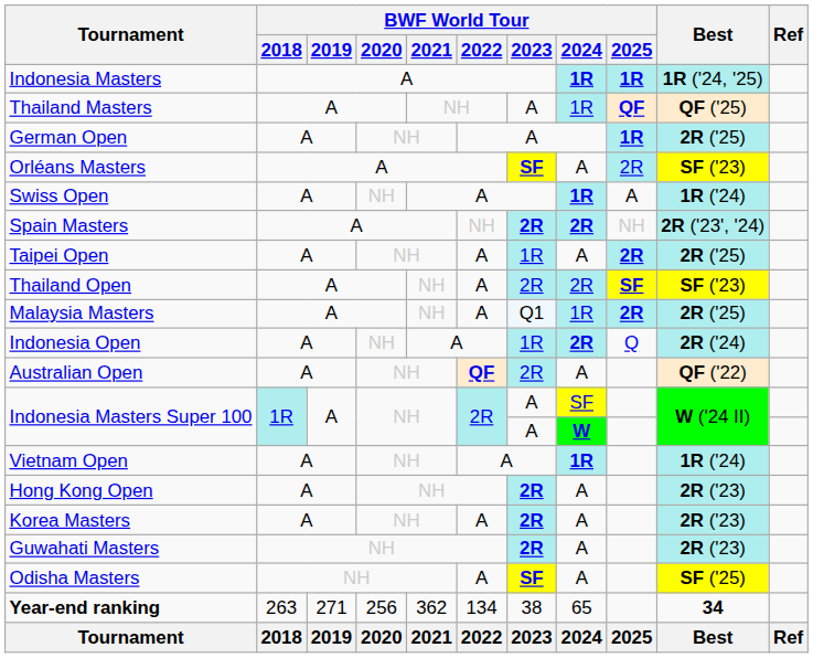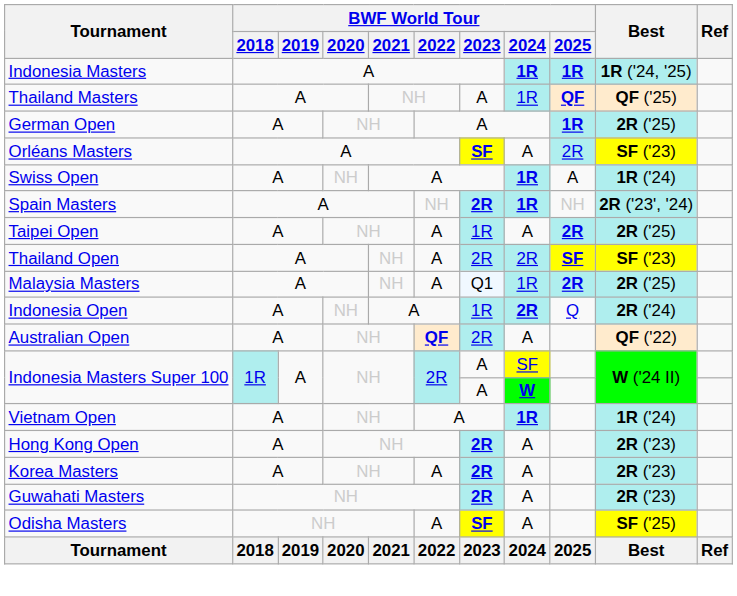 <table style='font-size: 90%; text-align:center;' class='wikitable'>
 <tr>
 <th rowspan="2">Tournament</th>
 <th colspan="8"><a href='#'>BWF World Tour</a></th>
 <th rowspan="2">Best</th>
 <th rowspan="2">Ref</th>
 </tr>
 <tr>
 <th><a href='#'>2018</a></th>
 <th><a href='#'>2019</a></th>
 <th><a href='#'>2020</a></th>
 <th><a href='#'>2021</a></th>
 <th><a href='#'>2022</a></th>
 <th><a href='#'>2023</a></th>
 <th><a href='#'>2024</a></th>
 <th><a href='#'>2025</a></th>
 </tr>
 <tr>
 <td align=left><a href='#'>Indonesia Masters</a></td>
 <td colspan="6">A</td>
 <td bgcolor=AFEEEE><strong><a href='#'>1R</a></strong></td>
 <td bgcolor=AFEEEE><strong><a href='#'>1R</a></strong></td>
 <td bgcolor=AFEEEE><strong>1R</strong> ('24, '25)</td>
 <td></td>
 </tr>
 <tr>
 <td align=left><a href='#'>Thailand Masters</a></td>
 <td colspan="3">A</td>
 <td colspan="2" style=color:#ccc>NH</td>
 <td>A</td>
 <td bgcolor=AFEEEE><a href='#'>1R</a></td>
 <td bgcolor=FFEBCD><strong><a href='#'>QF</a></strong></td>
 <td bgcolor=FFEBCD><strong>QF</strong> ('25)</td>
 <td></td>
 </tr>
 <tr>
 <td align=left><a href='#'>German Open</a></td>
 <td colspan="2">A</td>
 <td colspan="2" style=color:#ccc>NH</td>
 <td colspan="3">A</td>
 <td bgcolor=AFEEEE><strong><a href='#'>1R</a></strong></td>
 <td bgcolor=AFEEEE><strong>2R</strong> ('25)</td>
 <td></td>
 </tr>
 <tr>
 <td align=left><a href='#'>Orléans Masters</a></td>
 <td colspan="5">A</td>
 <td bgcolor=FFFF00><strong><a href='#'>SF</a></strong></td>
 <td>A</td>
 <td bgcolor=AFEEEE><a href='#'>2R</a></td>
 <td bgcolor=FFFF00><strong>SF</strong> ('23)</td>
 <td></td>
 </tr>
 <tr>
 <td align=left><a href='#'>Swiss Open</a></td>
 <td colspan="2">A</td>
 <td style=color:#ccc>NH</td>
 <td colspan="3">A</td>
 <td bgcolor=AFEEEE><strong><a href='#'>1R</a></strong></td>
 <td>A</td>
 <td bgcolor=AFEEEE><strong>1R</strong> ('24)</td>
 <td></td>
 </tr>
 <tr>
 <td align=left><a href='#'>Spain Masters</a></td>
 <td colspan="4">A</td>
 <td 2022; style=color:#ccc>NH</td>
 <td bgcolor=AFEEEE><strong><a href='#'>2R</a></strong></td>
-<td bgcolor=AFEEEE><strong><a href='#'>2R</a></strong></td>
+<td bgcolor=AFEEEE><strong><a href='#'>1R</a></strong></td>
 <td 2025; style=color:#ccc>NH</td>
 <td bgcolor=AFEEEE><strong>2R</strong> ('23', '24)</td>
 <td></td>
 </tr>
 <tr>
 <td align=left><a href='#'>Taipei Open</a></td>
 <td colspan="2">A</td>
 <td colspan="2" style=color:#ccc>NH</td>
 <td>A</td>
 <td bgcolor=AFEEEE><a href='#'>1R</a></td>
 <td>A</td>
 <td bgcolor=AFEEEE><strong><a href='#'>2R</a></strong></td>
 <td bgcolor=AFEEEE><strong>2R</strong> ('25)</td>
 <td></td>
 </tr>
 <tr>
 <td align=left><a href='#'>Thailand Open</a></td>
 <td colspan="3">A</td>
 <td style=color:#ccc>NH</td>
 <td>A</td>
 <td bgcolor=AFEEEE><a href='#'>2R</a></td>
 <td bgcolor=AFEEEE><a href='#'>2R</a></td>
 <td bgcolor=FFFF00><strong><a href='#'>SF</a></strong></td>
 <td bgcolor=FFFF00><strong>SF</strong> ('23)</td>
 <td></td>
 </tr>
 <tr>
 <td align=left><a href='#'>Malaysia Masters</a></td>
 <td colspan="3">A</td>
 <td style=color:#ccc>NH</td>
 <td>A</td>
 <td 2023; bgcolor=F0F8FF>Q1</td>
 <td bgcolor=AFEEEE><a href='#'>1R</a></td>
 <td bgcolor=AFEEEE><strong><a href='#'>2R</a></strong></td>
 <td bgcolor=AFEEEE><strong>2R</strong> ('25)</td>
 <td></td>
 </tr>
 <tr>
 <td align=left><a href='#'>Indonesia Open</a></td>
 <td colspan="2">A</td>
 <td style=color:#ccc>NH</td>
 <td colspan="2">A</td>
 <td bgcolor=AFEEEE><a href='#'>1R</a></td>
 <td bgcolor=AFEEEE><strong><a href='#'>2R</a></strong></td>
 <td><a href='#'>Q</a></td>
 <td bgcolor=AFEEEE><strong>2R</strong> ('24)</td>
 <td></td>
 </tr>
 <tr>
 <td align=left><a href='#'>Australian Open</a></td>
 <td colspan="2">A</td>
 <td colspan="2" style=color:#ccc>NH</td>
 <td bgcolor=FFEBCD><strong><a href='#'>QF</a></strong></td>
 <td bgcolor=AFEEEE><a href='#'>2R</a></td>
 <td>A</td>
 <td></td>
 <td bgcolor=FFEBCD><strong>QF</strong> ('22)</td>
 <td></td>
 </tr>
 <tr>
 <td rowspan="2" align=left><a href='#'>Indonesia Masters Super 100</a></td>
 <td rowspan="2" bgcolor=AFEEEE><a href='#'>1R</a></td>
 <td rowspan="2">A</td>
 <td rowspan="2" colspan="2" style=color:#ccc>NH</td>
 <td rowspan="2" bgcolor=AFEEEE><a href='#'>2R</a></td>
 <td>A</td>
 <td bgcolor=FFFF00><a href='#'>SF</a></td>
 <td></td>
 <td rowspan="2" bgcolor=00FF00><strong>W</strong> ('24 II)</td>
 <td></td>
 </tr>
 <tr>
 <td>A</td>
 <td bgcolor=00FF00><strong><a href='#'>W</a></strong></td>
 <td></td>
 <td></td>
 </tr>
 <tr>
 <td align=left><a href='#'>Vietnam Open</a></td>
 <td colspan="2">A</td>
 <td colspan="2" style=color:#ccc>NH</td>
 <td colspan="2">A</td>
 <td bgcolor=AFEEEE><strong><a href='#'>1R</a></strong></td>
 <td></td>
 <td bgcolor=AFEEEE><strong>1R</strong> ('24)</td>
 <td></td>
 </tr>
 <tr>
 <td align=left><a href='#'>Hong Kong Open</a></td>
 <td colspan="2">A</td>
 <td colspan="3" style=color:#ccc>NH</td>
 <td bgcolor=AFEEEE><a href='#'><strong>2R</strong></a></td>
 <td>A</td>
 <td></td>
 <td bgcolor=AFEEEE><strong>2R</strong> ('23)</td>
 <td></td>
 </tr>
 <tr>
 <td align=left><a href='#'>Korea Masters</a></td>
 <td colspan="2">A</td>
 <td colspan="2" style=color:#ccc>NH</td>
 <td>A</td>
 <td bgcolor=AFEEEE><strong><a href='#'>2R</a></strong></td>
 <td>A</td>
 <td></td>
 <td bgcolor=AFEEEE><strong>2R</strong> ('23)</td>
 <td></td>
 </tr>
 <tr>
 <td align=left><a href='#'>Guwahati Masters</a></td>
 <td colspan="5" style=color:#ccc>NH</td>
 <td bgcolor=AFEEEE><strong><a href='#'>2R</a></strong></td>
 <td>A</td>
 <td></td>
 <td bgcolor=AFEEEE><strong>2R</strong> ('23)</td>
 <td></td>
 </tr>
 <tr>
 <td align=left><a href='#'>Odisha Masters</a></td>
 <td colspan="4" style=color:#ccc>NH</td>
 <td>A</td>
 <td bgcolor=FFFF00><strong><a href='#'>SF</a></strong></td>
 <td>A</td>
 <td></td>
 <td bgcolor=FFFF00><strong>SF</strong> ('25)</td>
 <td></td>
 </tr>
 <tr>
-<td align=left><strong>Year-end ranking</strong></td>
-<td 2018;>263</td>
-<td 2019;>271</td>
-<td 2020;>256</td>
-<td 2021;>362</td>
-<td 2022;>134</td>
-<td 2023;>38</td>
-<td 2024;>65</td>
-<td 2025;></td>
-<td Best;><strong>34</strong></td>
-<td></td>
-</tr>
-<tr>
 <th>Tournament</th>
 <th>2018</th>
 <th>2019</th>
 <th>2020</th>
 <th>2021</th>
 <th>2022</th>
 <th>2023</th>
 <th>2024</th>
 <th>2025</th>
 <th>Best</th>
 <th>Ref</th>
 </tr>
 </table>
